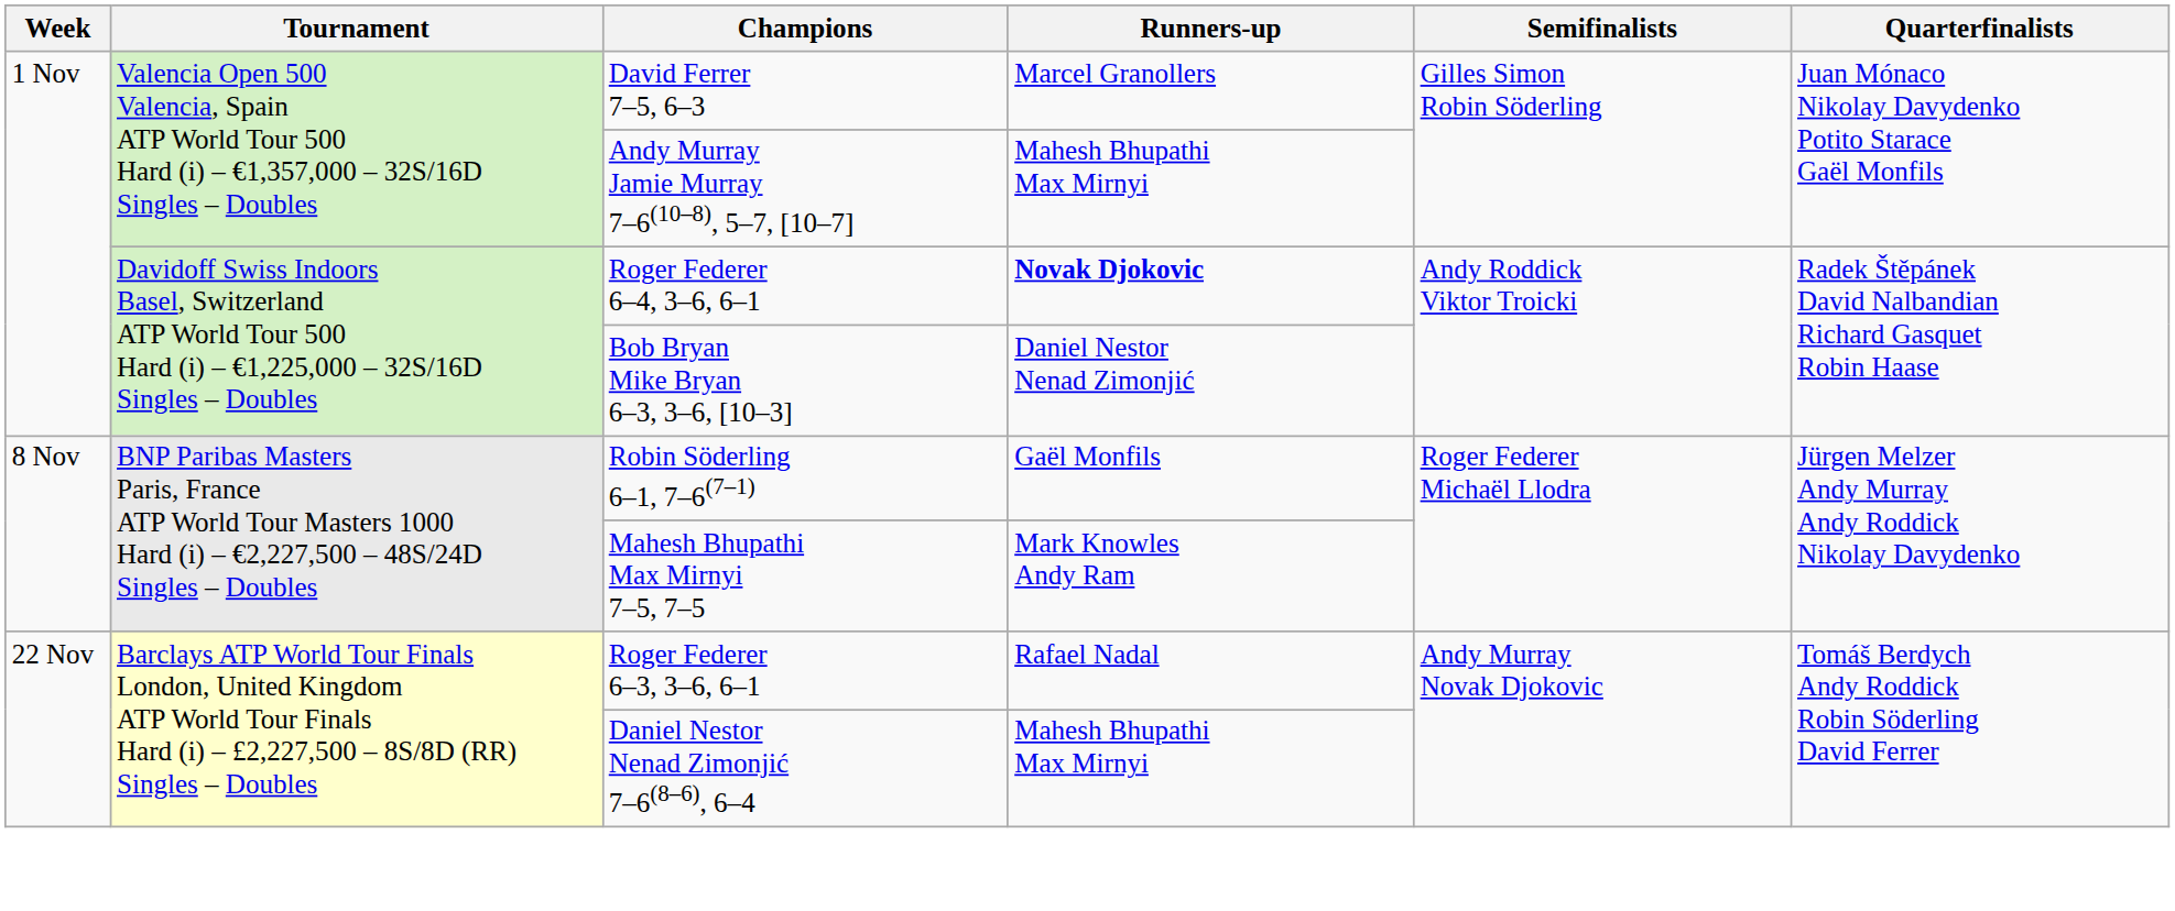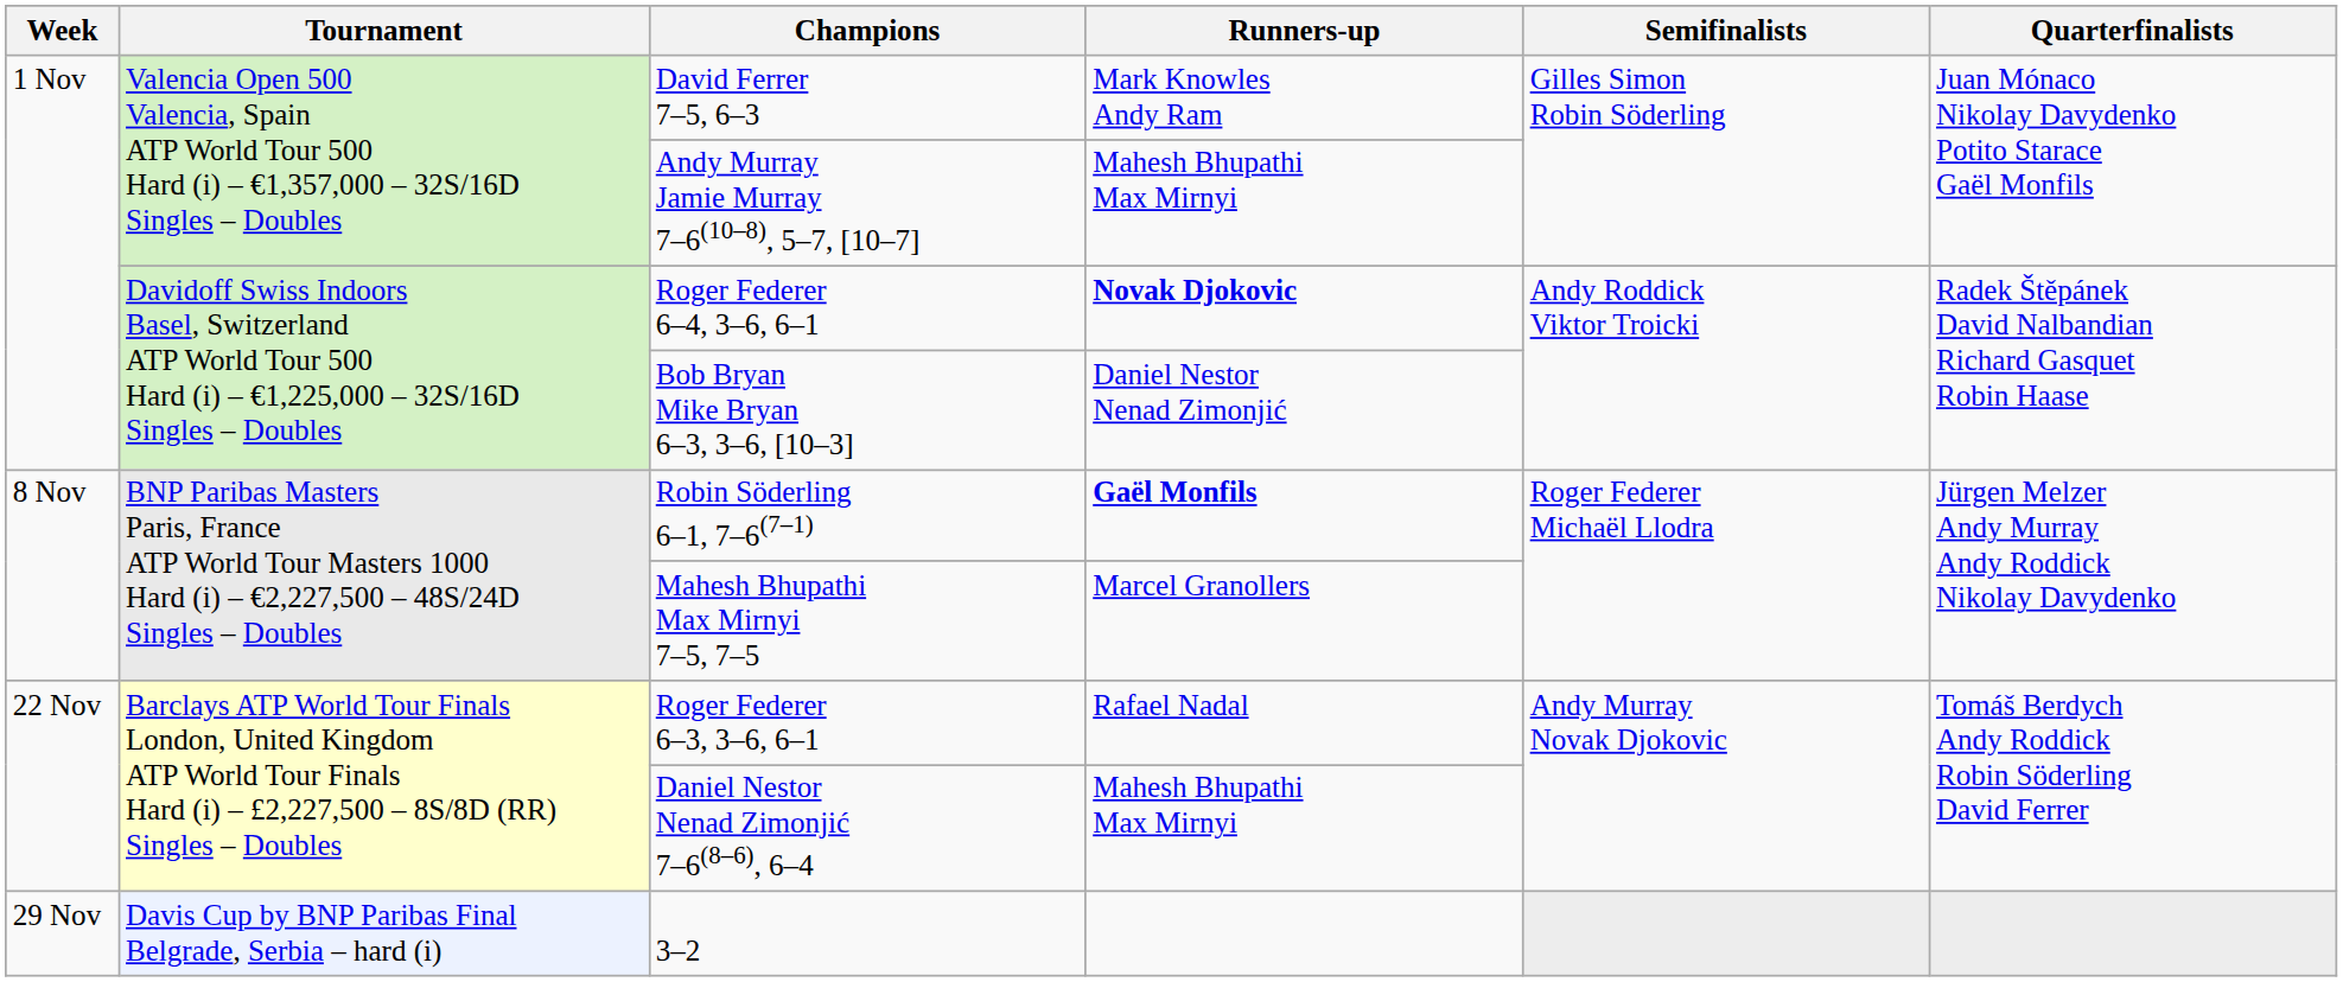 <table class=wikitable style=font-size:90%>
 <tr>
 <th style="width:48px;">Week</th>
 <th style="width:250px;">Tournament</th>
 <th style="width:205px;">Champions</th>
 <th style="width:205px;">Runners-up</th>
 <th style="width:190px;">Semifinalists</th>
 <th style="width:190px;">Quarterfinalists</th>
 </tr>
 <tr valign=top>
 <td rowspan=4>1 Nov</td>
 <td bgcolor=#D4F1C5 rowspan=2><a href='#'>Valencia Open 500</a><br> <a href='#'>Valencia</a>, Spain<br>ATP World Tour 500<br>Hard (i) – €1,357,000 – 32S/16D<br><a href='#'>Singles</a> – <a href='#'>Doubles</a></td>
 <td> <a href='#'>David Ferrer</a><br>7–5, 6–3</td>
-<td> <a href='#'>Marcel Granollers</a></td>
+<td> <a href='#'>Mark Knowles</a><br> <a href='#'>Andy Ram</a></td>
 <td rowspan=2> <a href='#'>Gilles Simon</a><br> <a href='#'>Robin Söderling</a></td>
 <td rowspan=2> <a href='#'>Juan Mónaco</a><br>  <a href='#'>Nikolay Davydenko</a><br> <a href='#'>Potito Starace</a><br>  <a href='#'>Gaël Monfils</a></td>
 </tr>
 <tr valign=top>
 <td> <a href='#'>Andy Murray</a><br> <a href='#'>Jamie Murray</a><br>7–6<sup>(10–8)</sup>, 5–7, [10–7]</td>
 <td> <a href='#'>Mahesh Bhupathi</a><br> <a href='#'>Max Mirnyi</a></td>
 </tr>
 <tr valign=top>
 <td bgcolor=#D4F1C5 rowspan=2><a href='#'>Davidoff Swiss Indoors</a><br><a href='#'>Basel</a>, Switzerland<br>ATP World Tour 500<br>Hard (i) – €1,225,000 – 32S/16D<br><a href='#'>Singles</a> – <a href='#'>Doubles</a></td>
 <td> <a href='#'>Roger Federer</a><br>6–4, 3–6, 6–1</td>
 <td><strong> <a href='#'>Novak Djokovic</a></strong></td>
 <td rowspan=2> <a href='#'>Andy Roddick</a><br> <a href='#'>Viktor Troicki</a></td>
 <td rowspan=2> <a href='#'>Radek Štěpánek</a><br> <a href='#'>David Nalbandian</a><br> <a href='#'>Richard Gasquet</a><br>  <a href='#'>Robin Haase</a></td>
 </tr>
 <tr valign=top>
 <td> <a href='#'>Bob Bryan</a><br> <a href='#'>Mike Bryan</a><br>6–3, 3–6, [10–3]</td>
 <td> <a href='#'>Daniel Nestor</a><br> <a href='#'>Nenad Zimonjić</a></td>
 </tr>
 <tr valign=top>
 <td rowspan=2>8 Nov</td>
 <td bgcolor=#E9E9E9 rowspan=2><a href='#'>BNP Paribas Masters</a><br> Paris, France<br>ATP World Tour Masters 1000<br>Hard (i) – €2,227,500 – 48S/24D<br><a href='#'>Singles</a> – <a href='#'>Doubles</a></td>
 <td> <a href='#'>Robin Söderling</a> <br>6–1, 7–6<sup>(7–1)</sup></td>
-<td> <a href='#'>Gaël Monfils</a></td>
+<td><strong> <a href='#'>Gaël Monfils</a></strong></td>
 <td rowspan=2> <a href='#'>Roger Federer</a><br> <a href='#'>Michaël Llodra</a></td>
 <td rowspan=2> <a href='#'>Jürgen Melzer</a><br> <a href='#'>Andy Murray</a> <br> <a href='#'>Andy Roddick</a><br> <a href='#'>Nikolay Davydenko</a></td>
 </tr>
 <tr valign=top>
 <td> <a href='#'>Mahesh Bhupathi</a><br> <a href='#'>Max Mirnyi</a><br>7–5, 7–5</td>
-<td> <a href='#'>Mark Knowles</a><br> <a href='#'>Andy Ram</a></td>
+<td> <a href='#'>Marcel Granollers</a></td>
 </tr>
 <tr valign=top>
 <td rowspan=2>22 Nov</td>
 <td bgcolor=#ffffcc rowspan=2><a href='#'>Barclays ATP World Tour Finals</a><br> London, United Kingdom<br>ATP World Tour Finals<br>Hard (i) – £2,227,500 – 8S/8D (RR)<br><a href='#'>Singles</a> – <a href='#'>Doubles</a></td>
 <td> <a href='#'>Roger Federer</a><br>6–3, 3–6, 6–1</td>
 <td> <a href='#'>Rafael Nadal</a></td>
 <td rowspan=2> <a href='#'>Andy Murray</a><br> <a href='#'>Novak Djokovic</a></td>
 <td rowspan=2> <a href='#'>Tomáš Berdych</a><br> <a href='#'>Andy Roddick</a><br> <a href='#'>Robin Söderling</a><br> <a href='#'>David Ferrer</a></td>
 </tr>
 <tr valign=top>
 <td> <a href='#'>Daniel Nestor</a><br> <a href='#'>Nenad Zimonjić</a><br>7–6<sup>(8–6)</sup>, 6–4</td>
 <td> <a href='#'>Mahesh Bhupathi</a><br> <a href='#'>Max Mirnyi</a></td>
 </tr>
+<tr valign=top>
+<td>29 Nov</td>
+<td bgcolor=#ECF2FF><a href='#'>Davis Cup by BNP Paribas Final</a><br> <a href='#'>Belgrade</a>, <a href='#'>Serbia</a> – hard (i)</td>
+<td><br>3–2</td>
+<td></td>
+<td bgcolor=#ededed></td>
+<td bgcolor=#ededed></td>
+</tr>
 </table>
